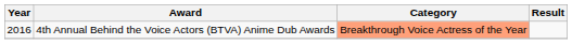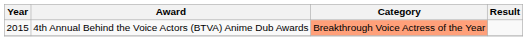 <table class="wikitable" ;>
 <tr>
 <th>Year</th>
 <th>Award</th>
 <th>Category</th>
 <th>Result</th>
 </tr>
 <tr>
-<td>2016</td>
+<td>2015</td>
 <td>4th Annual Behind the Voice Actors (BTVA) Anime Dub Awards</td>
 <td style="background: lightsalmon;">Breakthrough Voice Actress of the Year</td>
 <td></td>
 </tr>
 <tr>
 </tr>
 </table>
